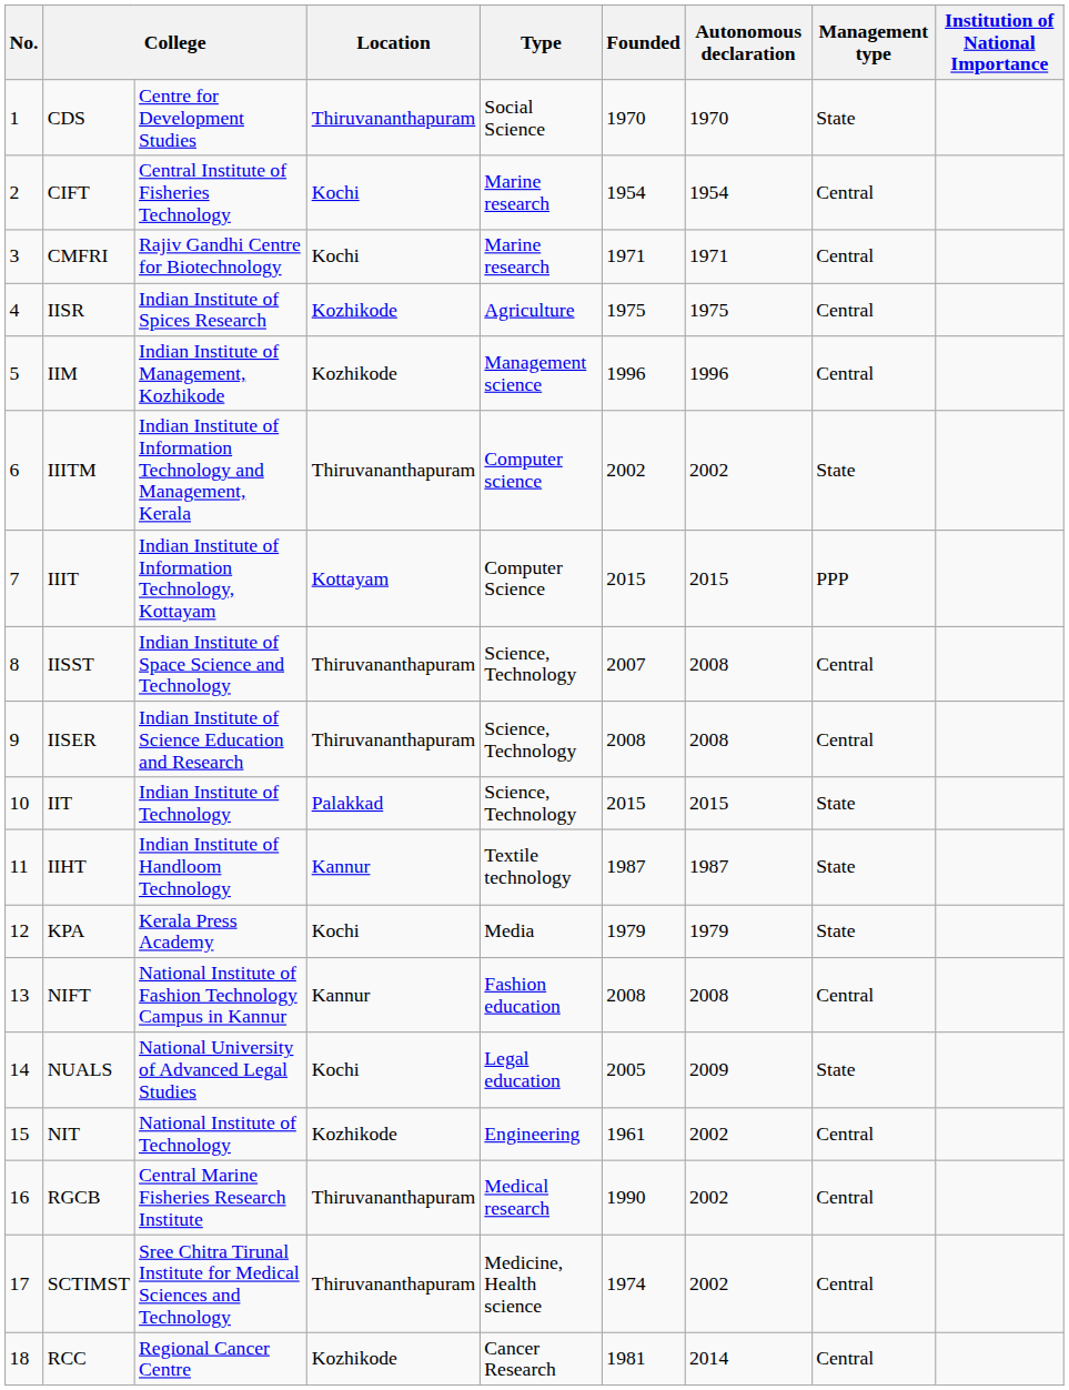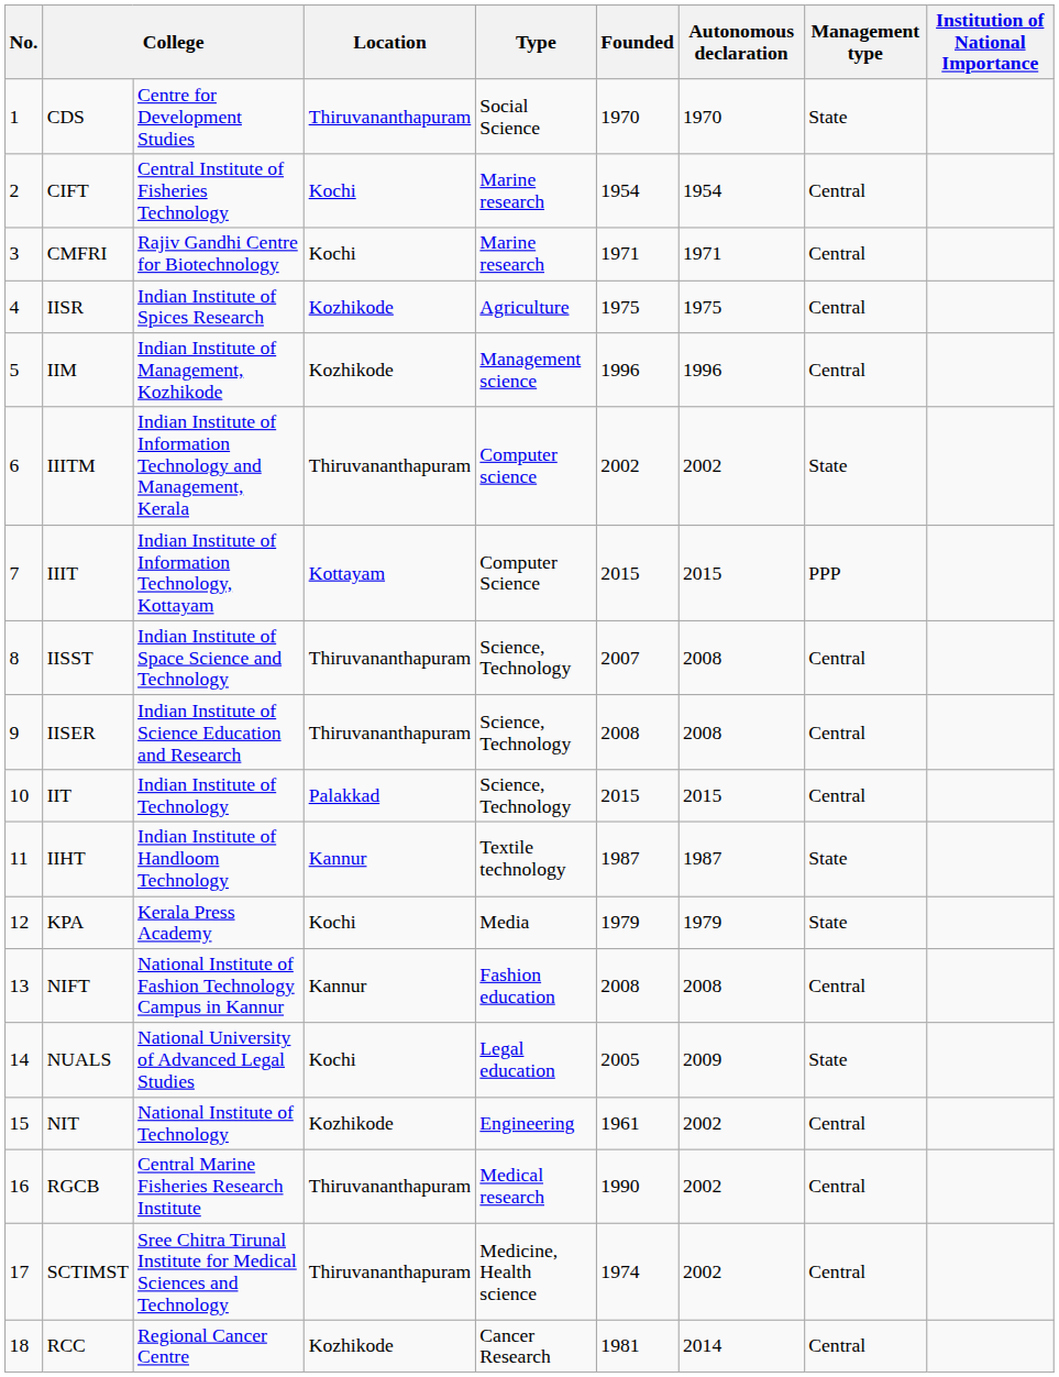 <table class="wikitable sortable">
 <tr>
 <th>No.</th>
 <th colspan="2">College</th>
 <th>Location</th>
 <th>Type</th>
 <th>Founded</th>
 <th>Autonomous declaration</th>
 <th>Management type</th>
 <th><a href='#'>Institution of National Importance</a></th>
 </tr>
 <tr>
 <td>1</td>
 <td>CDS</td>
 <td><a href='#'>Centre for Development Studies</a></td>
 <td><a href='#'>Thiruvananthapuram</a></td>
 <td>Social Science</td>
 <td>1970</td>
 <td>1970</td>
 <td>State</td>
 <td></td>
 </tr>
 <tr>
 <td>2</td>
 <td>CIFT</td>
 <td><a href='#'>Central Institute of Fisheries Technology</a></td>
 <td><a href='#'>Kochi</a></td>
 <td><a href='#'>Marine research</a></td>
 <td>1954</td>
 <td>1954</td>
 <td>Central</td>
 <td></td>
 </tr>
 <tr>
 <td>3</td>
 <td>CMFRI</td>
 <td><a href='#'>Rajiv Gandhi Centre for Biotechnology</a></td>
 <td>Kochi</td>
 <td><a href='#'>Marine research</a></td>
 <td>1971</td>
 <td>1971</td>
 <td>Central</td>
 <td></td>
 </tr>
 <tr>
 <td>4</td>
 <td>IISR</td>
 <td><a href='#'>Indian Institute of Spices Research</a></td>
 <td><a href='#'>Kozhikode</a></td>
 <td><a href='#'>Agriculture</a></td>
 <td>1975</td>
 <td>1975</td>
 <td>Central</td>
 <td></td>
 </tr>
 <tr>
 <td>5</td>
 <td>IIM</td>
 <td><a href='#'>Indian Institute of Management, Kozhikode</a></td>
 <td>Kozhikode</td>
 <td><a href='#'>Management science</a></td>
 <td>1996</td>
 <td>1996</td>
 <td>Central</td>
 <td></td>
 </tr>
 <tr>
 <td>6</td>
 <td>IIITM</td>
 <td><a href='#'>Indian Institute of Information Technology and Management, Kerala</a></td>
 <td>Thiruvananthapuram</td>
 <td><a href='#'>Computer science</a></td>
 <td>2002</td>
 <td>2002</td>
 <td>State</td>
 <td></td>
 </tr>
 <tr>
 <td>7</td>
 <td>IIIT</td>
 <td><a href='#'>Indian Institute of Information Technology, Kottayam</a></td>
 <td><a href='#'>Kottayam</a></td>
 <td>Computer Science</td>
 <td>2015</td>
 <td>2015</td>
 <td>PPP</td>
 <td></td>
 </tr>
 <tr>
 <td>8</td>
 <td>IISST</td>
 <td><a href='#'>Indian Institute of Space Science and Technology</a></td>
 <td>Thiruvananthapuram</td>
 <td>Science, Technology</td>
 <td>2007</td>
 <td>2008</td>
 <td>Central</td>
 <td></td>
 </tr>
 <tr>
 <td>9</td>
 <td>IISER</td>
 <td><a href='#'>Indian Institute of Science Education and Research</a></td>
 <td>Thiruvananthapuram</td>
 <td>Science, Technology</td>
 <td>2008</td>
 <td>2008</td>
 <td>Central</td>
 <td></td>
 </tr>
 <tr>
 <td>10</td>
 <td>IIT</td>
 <td><a href='#'>Indian Institute of Technology</a></td>
 <td><a href='#'>Palakkad</a></td>
 <td>Science, Technology</td>
 <td>2015</td>
 <td>2015</td>
-<td>State</td>
+<td>Central</td>
 <td></td>
 </tr>
 <tr>
 <td>11</td>
 <td>IIHT</td>
 <td><a href='#'>Indian Institute of Handloom Technology</a></td>
 <td><a href='#'>Kannur</a></td>
 <td>Textile technology</td>
 <td>1987</td>
 <td>1987</td>
 <td>State</td>
 <td></td>
 </tr>
 <tr>
 <td>12</td>
 <td>KPA</td>
 <td><a href='#'>Kerala Press Academy</a></td>
 <td>Kochi</td>
 <td>Media</td>
 <td>1979</td>
 <td>1979</td>
 <td>State</td>
 <td></td>
 </tr>
 <tr>
 <td>13</td>
 <td>NIFT</td>
 <td><a href='#'>National Institute of Fashion Technology Campus in Kannur</a></td>
 <td>Kannur</td>
 <td><a href='#'>Fashion education</a></td>
 <td>2008</td>
 <td>2008</td>
 <td>Central</td>
 <td></td>
 </tr>
 <tr>
 <td>14</td>
 <td>NUALS</td>
 <td><a href='#'>National University of Advanced Legal Studies</a></td>
 <td>Kochi</td>
 <td><a href='#'>Legal education</a></td>
 <td>2005</td>
 <td>2009</td>
 <td>State</td>
 <td></td>
 </tr>
 <tr>
 <td>15</td>
 <td>NIT</td>
 <td><a href='#'>National Institute of Technology</a></td>
 <td>Kozhikode</td>
 <td><a href='#'>Engineering</a></td>
 <td>1961</td>
 <td>2002</td>
 <td>Central</td>
 <td></td>
 </tr>
 <tr>
 <td>16</td>
 <td>RGCB</td>
 <td><a href='#'>Central Marine Fisheries Research Institute</a></td>
 <td>Thiruvananthapuram</td>
 <td><a href='#'>Medical research</a></td>
 <td>1990</td>
 <td>2002</td>
 <td>Central</td>
 <td></td>
 </tr>
 <tr>
 <td>17</td>
 <td>SCTIMST</td>
 <td><a href='#'>Sree Chitra Tirunal Institute for Medical Sciences and Technology</a></td>
 <td>Thiruvananthapuram</td>
 <td>Medicine, Health science</td>
 <td>1974</td>
 <td>2002</td>
 <td>Central</td>
 <td></td>
 </tr>
 <tr>
 <td>18</td>
 <td>RCC</td>
 <td><a href='#'>Regional Cancer Centre</a></td>
 <td>Kozhikode</td>
 <td>Cancer Research</td>
 <td>1981</td>
 <td>2014</td>
 <td>Central</td>
 <td></td>
 </tr>
 </table>
